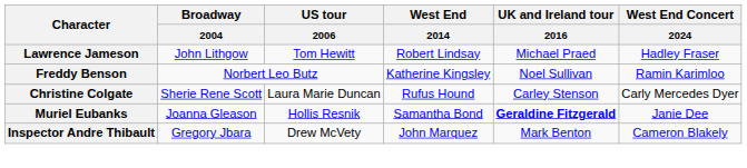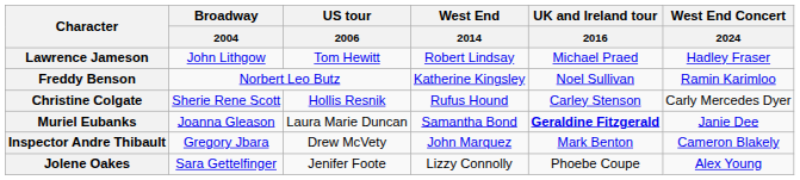 <table class="wikitable">
 <tr>
 <th rowspan="2" scope="col">Character</th>
 <th scope="col" class="unsortable">Broadway</th>
 <th scope="col" class="unsortable">US tour</th>
 <th scope="col" class="unsortable">West End</th>
 <th>UK and Ireland tour</th>
 <th scope="col" class="unsortable">West End Concert</th>
 </tr>
 <tr>
 <th><small>2004</small></th>
 <th><small>2006</small></th>
 <th><small>2014</small></th>
 <th><small>2016</small></th>
 <th><small>2024</small></th>
 </tr>
 <tr>
 <th scope="row">Lawrence Jameson</th>
 <td style="text-align:center;"><a href='#'>John Lithgow</a></td>
 <td align="center"><a href='#'>Tom Hewitt</a></td>
 <td style="text-align:center;"><a href='#'>Robert Lindsay</a></td>
 <td style="text-align:center;"><a href='#'>Michael Praed</a></td>
 <td style="text-align:center;"><a href='#'>Hadley Fraser</a></td>
 </tr>
 <tr>
 <th scope="row">Freddy Benson</th>
 <td colspan="2" style="text-align:center;"><a href='#'>Norbert Leo Butz</a></td>
 <td style="text-align:center;"><a href='#'>Katherine Kingsley</a></td>
 <td style="text-align:center;"><a href='#'>Noel Sullivan</a></td>
 <td style="text-align:center;"><a href='#'>Ramin Karimloo</a></td>
 </tr>
 <tr>
 <th scope="row">Christine Colgate</th>
 <td style="text-align:center;"><a href='#'>Sherie Rene Scott</a></td>
-<td align="center">Laura Marie Duncan</td>
+<td align="center"><a href='#'>Hollis Resnik</a></td>
 <td style="text-align:center;"><a href='#'>Rufus Hound</a></td>
 <td style="text-align:center;"><a href='#'>Carley Stenson</a></td>
 <td style="text-align:center;">Carly Mercedes Dyer</td>
 </tr>
 <tr>
 <th scope="row">Muriel Eubanks</th>
 <td style="text-align:center;"><a href='#'>Joanna Gleason</a></td>
-<td align="center"><a href='#'>Hollis Resnik</a></td>
+<td align="center">Laura Marie Duncan</td>
 <td style="text-align:center;"><a href='#'>Samantha Bond</a></td>
 <td style="text-align:center;"><strong><a href='#'>Geraldine Fitzgerald</a></strong></td>
 <td style="text-align:center;"><a href='#'>Janie Dee</a></td>
 </tr>
 <tr>
 <th scope="row">Inspector Andre Thibault</th>
 <td style="text-align:center;"><a href='#'>Gregory Jbara</a></td>
 <td align="center">Drew McVety</td>
 <td style="text-align:center;"><a href='#'>John Marquez</a></td>
 <td style="text-align:center;"><a href='#'>Mark Benton</a></td>
 <td style="text-align:center;"><a href='#'>Cameron Blakely</a></td>
 </tr>
+<tr>
+<th scope="row">Jolene Oakes</th>
+<td style="text-align:center;"><a href='#'>Sara Gettelfinger</a></td>
+<td align=center>Jenifer Foote</td>
+<td style="text-align:center;">Lizzy Connolly</td>
+<td style="text-align:center;">Phoebe Coupe</td>
+<td style="text-align:center;"><a href='#'>Alex Young</a></td>
+</tr>
 </table>
